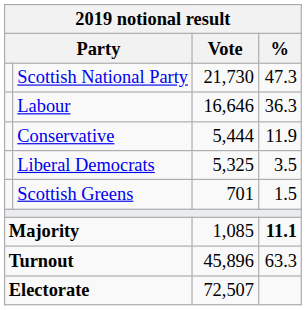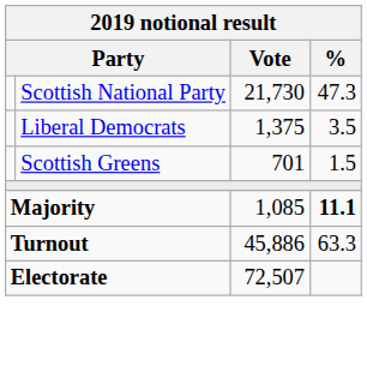 <table class="wikitable">
 <tr>
 <th colspan="4">2019 notional result  </th>
 </tr>
 <tr>
 <th bgcolor="#DDDDFF" width="130px" colspan="2">Party</th>
 <th bgcolor="#DDDDFF" width="50px">Vote</th>
 <th bgcolor="#DDDDFF" width="30px">%</th>
 </tr>
 <tr>
 <td></td>
 <td><a href='#'>Scottish National Party</a></td>
 <td align=right>21,730</td>
 <td align=right>47.3</td>
 </tr>
 <tr>
 <td></td>
-<td><a href='#'>Labour</a></td>
-<td align="right">16,646</td>
-<td align="right">36.3</td>
-</tr>
-<tr>
-<td></td>
-<td><a href='#'>Conservative</a></td>
-<td align=right>5,444</td>
-<td align=right>11.9</td>
-</tr>
-<tr>
-<td></td>
 <td><a href='#'>Liberal Democrats</a></td>
-<td align=right>5,325</td>
+<td align=right>1,375</td>
 <td align=right>3.5</td>
 </tr>
 <tr>
 <td></td>
 <td><a href='#'>Scottish Greens</a></td>
 <td align=right>701</td>
 <td align=right>1.5</td>
 </tr>
 <tr>
 <td colspan="4" bgcolor="#EAECF0"></td>
 </tr>
 <tr>
 <td colspan="2"><strong>Majority</strong></td>
 <td align="right">1,085</td>
 <td align="right"><strong>11.1</strong></td>
 </tr>
 <tr>
 <td colspan="2"><strong>Turnout</strong></td>
-<td align="right">45,896</td>
+<td align="right">45,886</td>
 <td align="right">63.3</td>
 </tr>
 <tr>
 <td colspan="2"><strong>Electorate</strong></td>
 <td align=right>72,507</td>
 </tr>
 </table>
